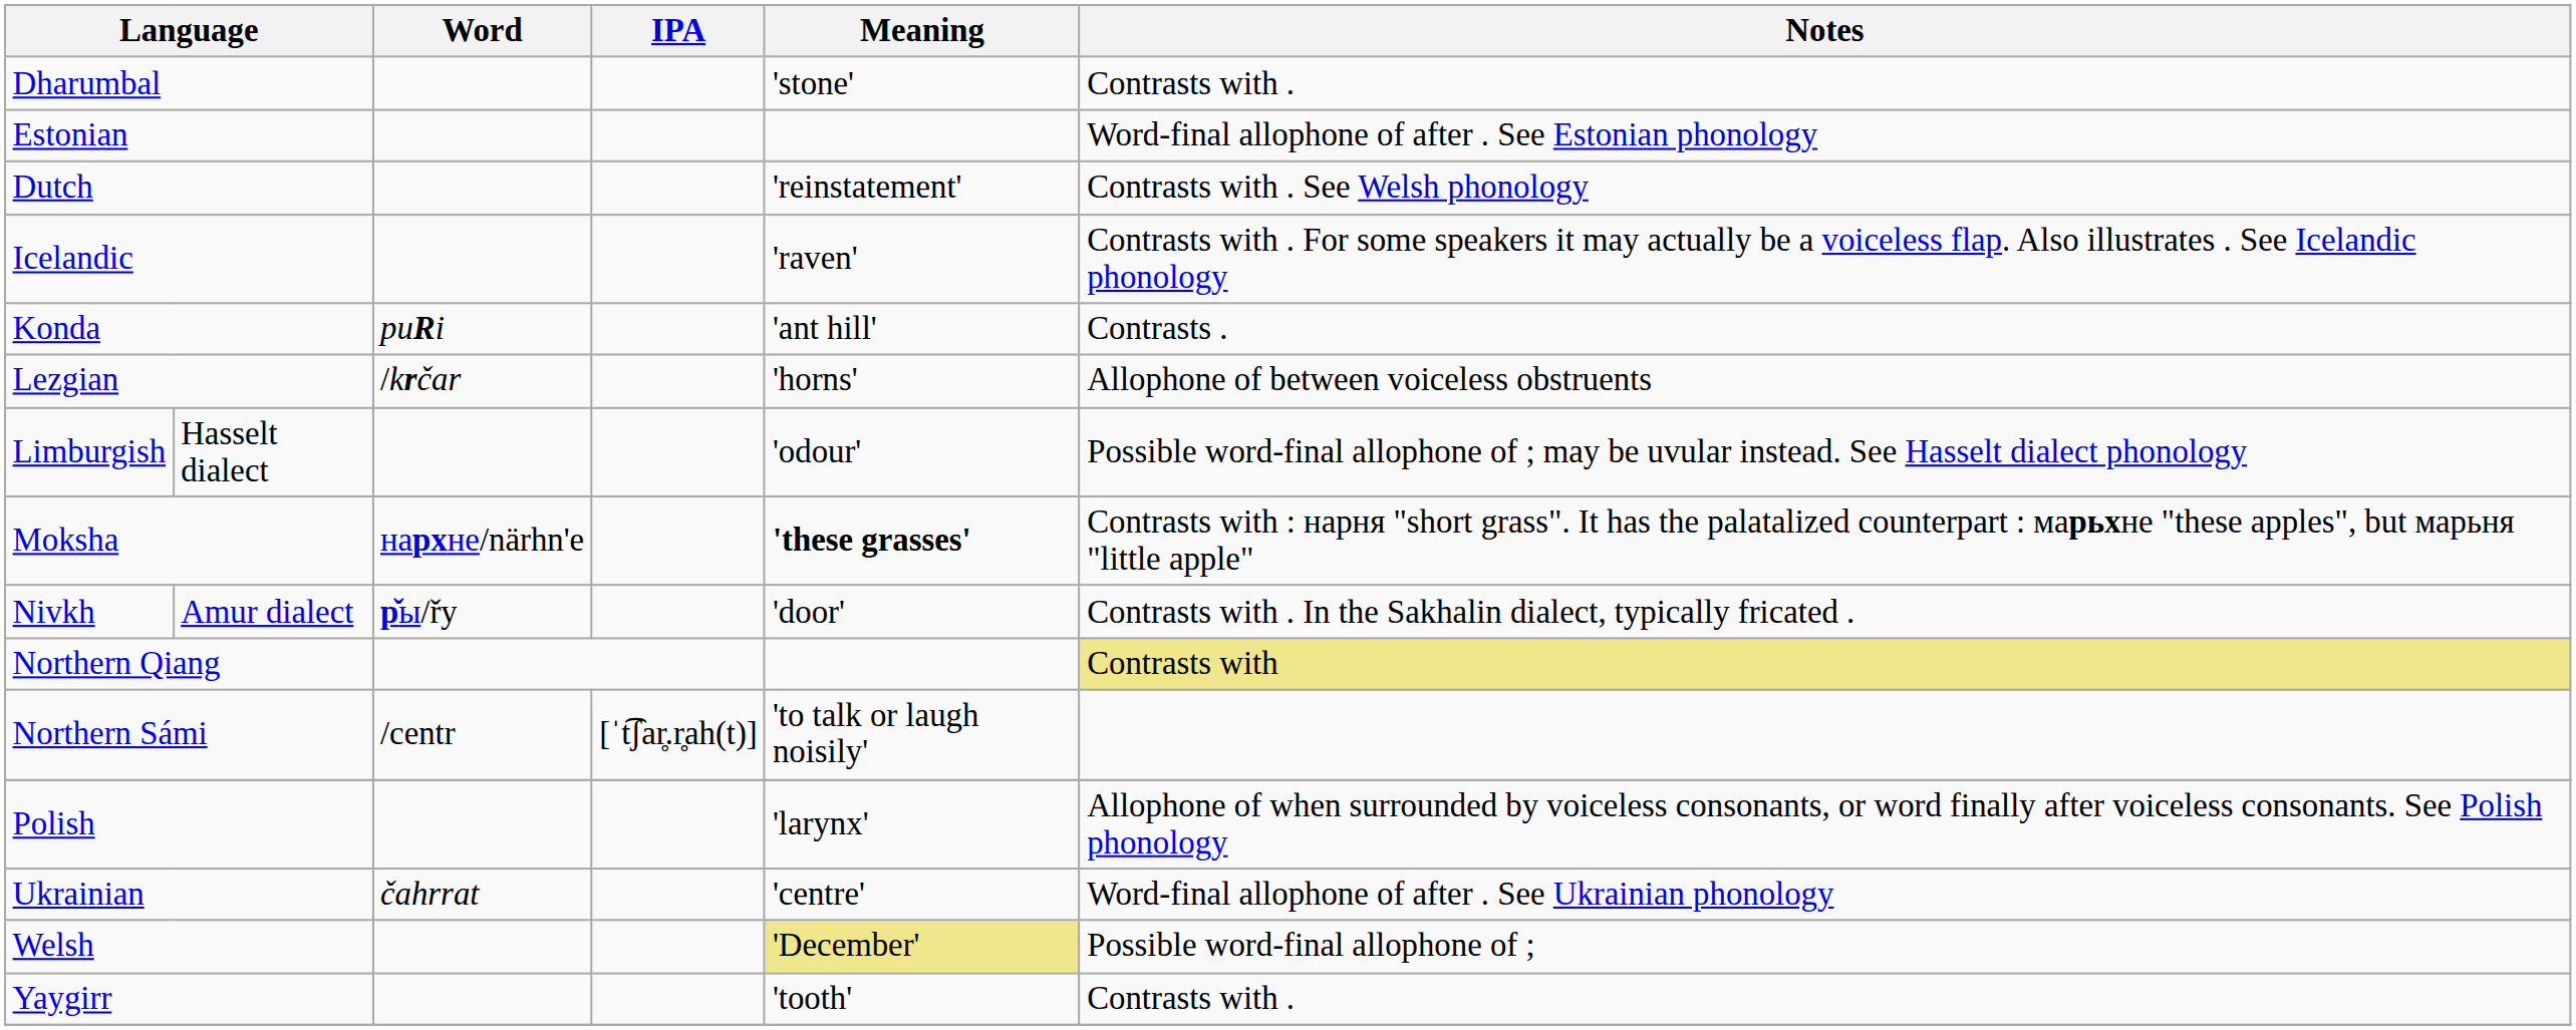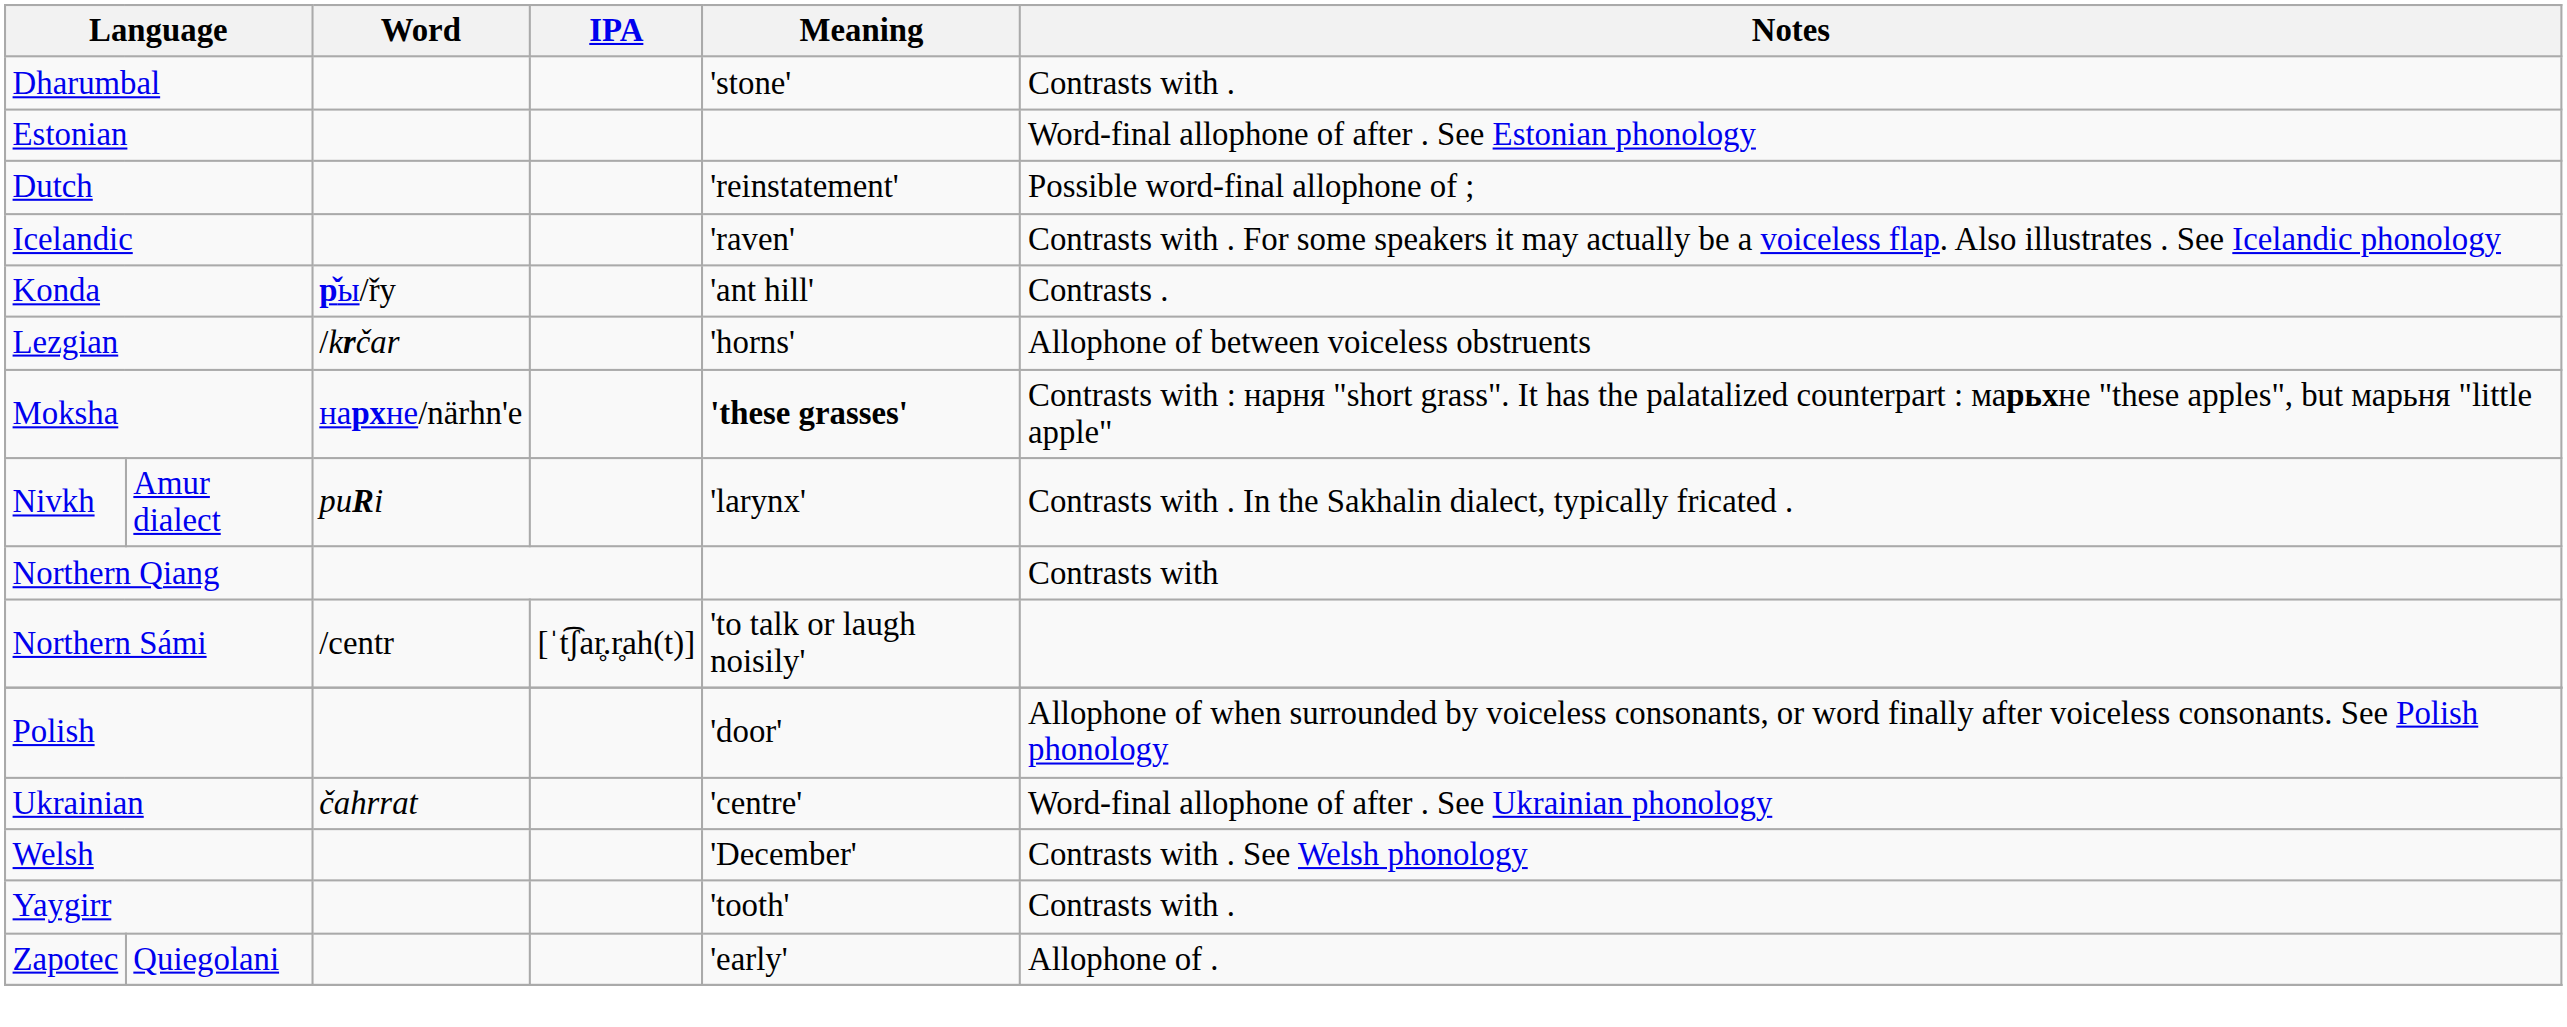 <table class="wikitable">
 <tr>
 <th colspan=2>Language</th>
 <th>Word</th>
 <th><a href='#'>IPA</a></th>
 <th>Meaning</th>
 <th>Notes</th>
 </tr>
 <tr>
 <td colspan=2><a href='#'>Dharumbal</a></td>
 <td></td>
 <td></td>
 <td>'stone'</td>
 <td>Contrasts with .</td>
 </tr>
 <tr>
 <td colspan=2><a href='#'>Estonian</a></td>
 <td></td>
 <td></td>
 <td></td>
 <td>Word-final allophone of  after . See <a href='#'>Estonian phonology</a></td>
 </tr>
 <tr>
 <td colspan=2><a href='#'>Dutch</a></td>
 <td></td>
 <td></td>
 <td>'reinstatement'</td>
-<td>Contrasts with . See <a href='#'>Welsh phonology</a></td>
+<td>Possible word-final allophone of ;</td>
 </tr>
 <tr>
 <td colspan=2><a href='#'>Icelandic</a></td>
 <td></td>
 <td></td>
 <td>'raven'</td>
 <td>Contrasts with . For some speakers it may actually be a <a href='#'>voiceless flap</a>. Also illustrates . See <a href='#'>Icelandic phonology</a></td>
 </tr>
 <tr>
 <td colspan=2><a href='#'>Konda</a></td>
-<td><em>pu<strong>R</strong>i</em></td>
+<td><a href='#'><strong>р̌</strong>ы</a>/řy</td>
 <td></td>
 <td>'ant hill'</td>
 <td>Contrasts .</td>
 </tr>
 <tr>
 <td colspan=2><a href='#'>Lezgian</a></td>
 <td>/<em>k<strong>r</strong>čar</em></td>
 <td></td>
 <td>'horns'</td>
 <td>Allophone of  between voiceless obstruents</td>
 </tr>
 <tr>
-<td><a href='#'>Limburgish</a></td>
-<td>Hasselt dialect</td>
-<td></td>
-<td></td>
-<td>'odour'</td>
-<td>Possible word-final allophone of ; may be uvular  instead. See <a href='#'>Hasselt dialect phonology</a></td>
-</tr>
-<tr>
 <td colspan=2><a href='#'>Moksha</a></td>
 <td><a href='#'>на<strong>рх</strong>не</a>/närhn'e</td>
 <td></td>
 <td><strong>'these grasses'</strong></td>
 <td>Contrasts with : нарня  "short grass". It has the palatalized counterpart : ма<strong>рьх</strong>не  "these apples", but марьня  "little apple"</td>
 </tr>
 <tr>
 <td><a href='#'>Nivkh</a></td>
 <td><a href='#'>Amur dialect</a></td>
-<td><a href='#'><strong>р̌</strong>ы</a>/řy</td>
+<td><em>pu<strong>R</strong>i</em></td>
 <td></td>
-<td>'door'</td>
+<td>'larynx'</td>
 <td>Contrasts with . In the Sakhalin dialect, typically fricated .</td>
 </tr>
 <tr>
 <td colspan=2><a href='#'>Northern Qiang</a></td>
 <td colspan=2></td>
 <td></td>
-<td style="background: khaki;">Contrasts with </td>
+<td>Contrasts with </td>
 </tr>
 <tr>
 <td colspan="2"><a href='#'>Northern Sámi</a></td>
 <td>/centr</td>
 <td>[ˈt͡ʃar̥.r̥ah(t)]</td>
 <td>'to talk or laugh noisily'</td>
 <td></td>
 </tr>
 <tr>
 </tr>
 <tr>
 <td colspan=2><a href='#'>Polish</a></td>
 <td></td>
 <td></td>
-<td>'larynx'</td>
+<td>'door'</td>
 <td>Allophone of  when surrounded by voiceless consonants, or word finally after voiceless consonants. See <a href='#'>Polish phonology</a></td>
 </tr>
 <tr>
 <td colspan=2><a href='#'>Ukrainian</a></td>
 <td><em>čahrrat</em></td>
 <td></td>
 <td>'centre'</td>
 <td>Word-final allophone of  after . See <a href='#'>Ukrainian phonology</a></td>
 </tr>
 <tr>
 <td colspan=2><a href='#'>Welsh</a></td>
 <td></td>
 <td></td>
-<td style="background: khaki;">'December'</td>
-<td>Possible word-final allophone of ;</td>
+<td>'December'</td>
+<td>Contrasts with . See <a href='#'>Welsh phonology</a></td>
 </tr>
 <tr>
 <td colspan=2><a href='#'>Yaygirr</a></td>
 <td></td>
 <td></td>
 <td>'tooth'</td>
 <td>Contrasts with .</td>
 </tr>
 <tr>
+<td><a href='#'>Zapotec</a></td>
+<td><a href='#'>Quiegolani</a></td>
+<td></td>
+<td></td>
+<td>'early'</td>
+<td>Allophone of .</td>
+</tr>
+<tr>
 </tr>
 </table>
